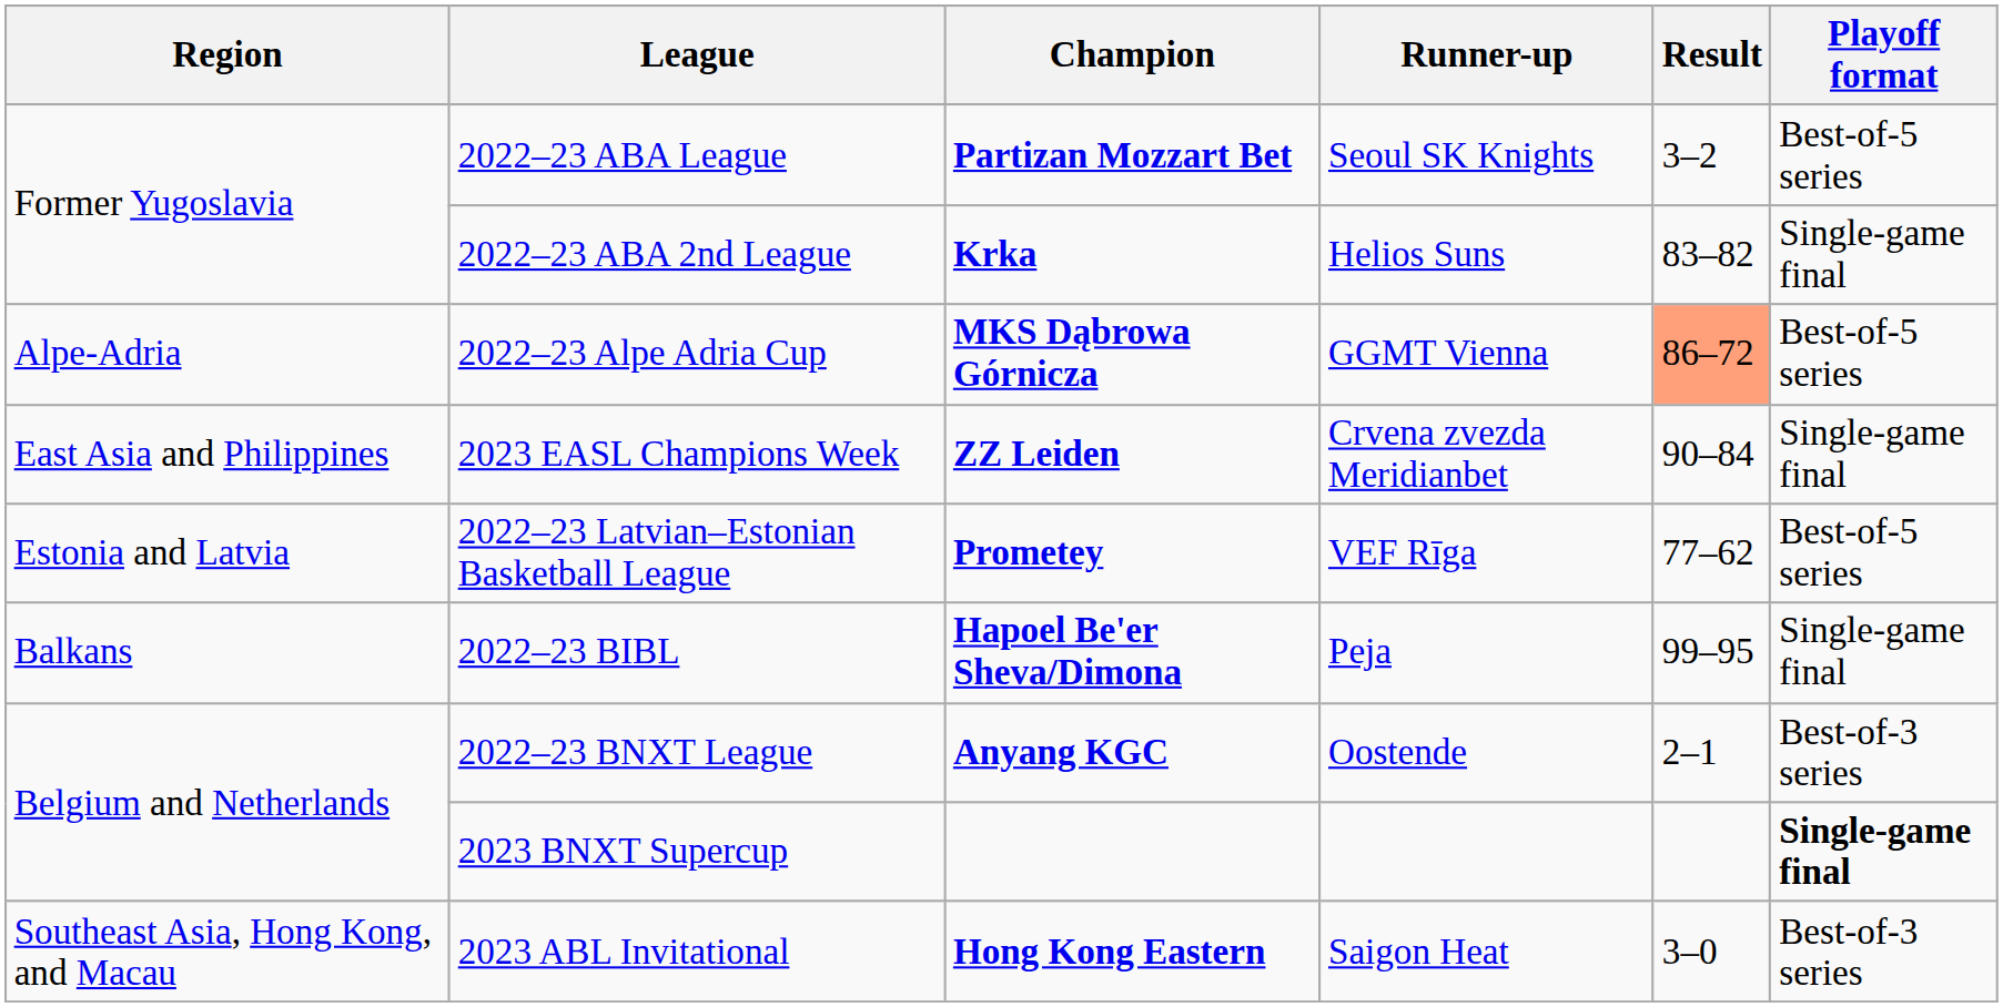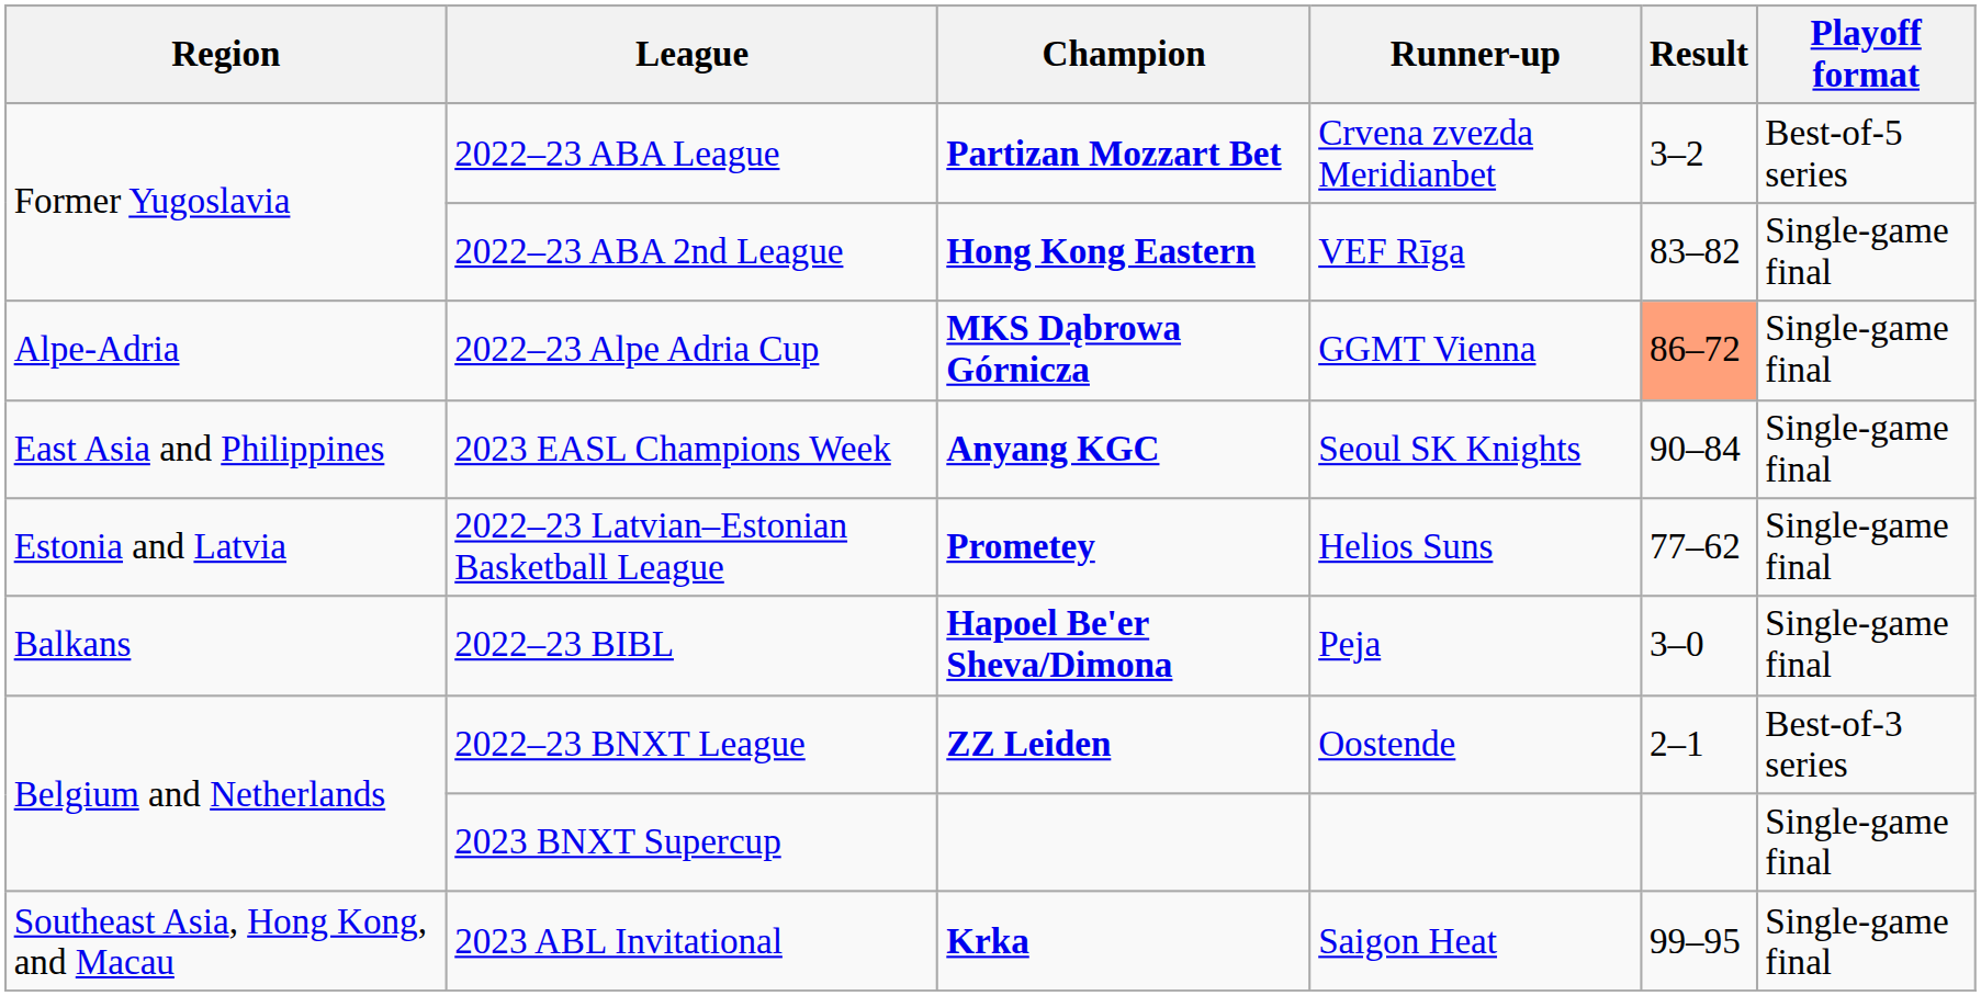 <table class="wikitable">
 <tr>
 <th>Region</th>
 <th>League</th>
 <th>Champion</th>
 <th>Runner-up</th>
 <th>Result</th>
 <th><a href='#'>Playoff format</a></th>
 </tr>
 <tr>
 <td rowspan=2>Former <a href='#'>Yugoslavia</a></td>
 <td><a href='#'>2022–23 ABA League</a></td>
 <td> <strong><a href='#'>Partizan Mozzart Bet</a></strong></td>
-<td> <a href='#'>Seoul SK Knights</a></td>
+<td> <a href='#'>Crvena zvezda Meridianbet</a></td>
 <td>3–2</td>
 <td>Best-of-5 series</td>
 </tr>
 <tr>
 <td><a href='#'>2022–23 ABA 2nd League</a></td>
-<td> <strong><a href='#'>Krka</a></strong></td>
-<td> <a href='#'>Helios Suns</a></td>
+<td> <strong><a href='#'>Hong Kong Eastern</a></strong></td>
+<td> <a href='#'>VEF Rīga</a></td>
 <td>83–82</td>
 <td>Single-game final</td>
 </tr>
 <tr>
 <td><a href='#'>Alpe-Adria</a></td>
 <td><a href='#'>2022–23 Alpe Adria Cup</a></td>
 <td> <strong><a href='#'>MKS Dąbrowa Górnicza</a></strong></td>
 <td> <a href='#'>GGMT Vienna</a></td>
 <td style="background: lightsalmon;">86–72</td>
-<td>Best-of-5 series</td>
+<td>Single-game final</td>
 </tr>
 <tr>
 <td><a href='#'>East Asia</a> and <a href='#'>Philippines</a></td>
 <td><a href='#'>2023 EASL Champions Week</a></td>
-<td> <strong><a href='#'>ZZ Leiden</a></strong></td>
-<td> <a href='#'>Crvena zvezda Meridianbet</a></td>
+<td> <strong><a href='#'>Anyang KGC</a></strong></td>
+<td> <a href='#'>Seoul SK Knights</a></td>
 <td>90–84</td>
 <td>Single-game final</td>
 </tr>
 <tr>
 <td><a href='#'>Estonia</a> and <a href='#'>Latvia</a></td>
 <td><a href='#'>2022–23 Latvian–Estonian Basketball League</a></td>
 <td> <strong><a href='#'>Prometey</a></strong></td>
-<td> <a href='#'>VEF Rīga</a></td>
+<td> <a href='#'>Helios Suns</a></td>
 <td>77–62</td>
-<td>Best-of-5 series</td>
+<td>Single-game final</td>
 </tr>
 <tr>
 <td><a href='#'>Balkans</a></td>
 <td><a href='#'>2022–23 BIBL</a></td>
 <td> <strong><a href='#'>Hapoel Be'er Sheva/Dimona</a></strong></td>
 <td> <a href='#'>Peja</a></td>
-<td>99–95</td>
+<td>3–0</td>
 <td>Single-game final</td>
 </tr>
 <tr>
 <td rowspan=2><a href='#'>Belgium</a> and <a href='#'>Netherlands</a></td>
 <td><a href='#'>2022–23 BNXT League</a></td>
-<td> <strong><a href='#'>Anyang KGC</a></strong></td>
+<td> <strong><a href='#'>ZZ Leiden</a></strong></td>
 <td> <a href='#'>Oostende</a></td>
 <td>2–1</td>
 <td>Best-of-3 series</td>
 </tr>
 <tr>
 <td><a href='#'>2023 BNXT Supercup</a></td>
 <td></td>
 <td></td>
 <td></td>
-<td><strong>Single-game final</strong></td>
+<td>Single-game final</td>
 </tr>
 <tr>
 <td><a href='#'>Southeast Asia</a>, <a href='#'>Hong Kong</a>, and <a href='#'>Macau</a></td>
 <td><a href='#'>2023 ABL Invitational</a></td>
-<td> <strong><a href='#'>Hong Kong Eastern</a></strong></td>
+<td> <strong><a href='#'>Krka</a></strong></td>
 <td> <a href='#'>Saigon Heat</a></td>
-<td>3–0</td>
-<td>Best-of-3 series</td>
+<td>99–95</td>
+<td>Single-game final</td>
 </tr>
 <tr>
 </tr>
 </table>
